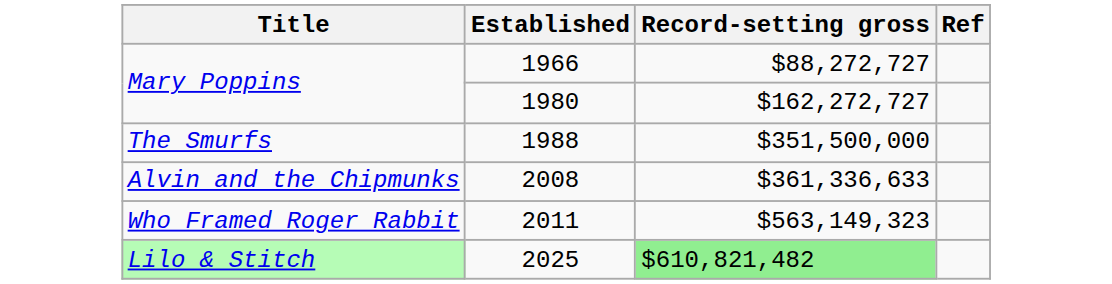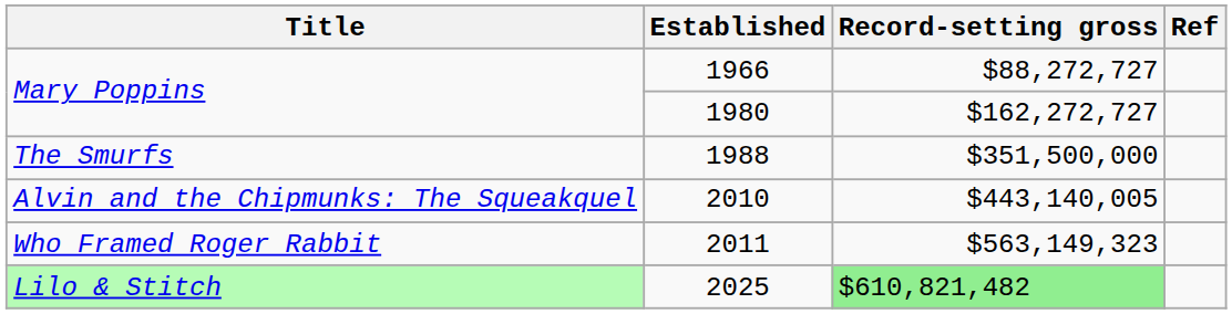 <table class="wikitable" style="margin:auto;">
 <tr>
 <th scope="col">Title</th>
 <th scope="col">Established</th>
 <th scope="col">Record-setting gross</th>
 <th scope="col">Ref</th>
 </tr>
 <tr>
 <td rowspan="2"><em><a href='#'>Mary Poppins</a></em></td>
 <td style="text-align:center;">1966</td>
 <td style="text-align:right;">$88,272,727</td>
 <td></td>
 </tr>
 <tr>
 <td style="text-align:center;">1980</td>
 <td style="text-align:right;">$162,272,727</td>
 <td></td>
 </tr>
 <tr>
 <td><em><a href='#'>The Smurfs</a></em></td>
 <td style="text-align:center;">1988</td>
 <td style="text-align:right;">$351,500,000</td>
 <td></td>
 </tr>
 <tr>
-<td scope="row"><em><a href='#'>Alvin and the Chipmunks</a></em></td>
-<td style="text-align:center;">2008</td>
-<td style="text-align:right;">$361,336,633</td>
+<td scope="row"><em><a href='#'>Alvin and the Chipmunks: The Squeakquel</a></em></td>
+<td style="text-align:center;">2010</td>
+<td style="text-align:right;">$443,140,005</td>
 <td></td>
 </tr>
 <tr>
 <td scope="row"><em><a href='#'>Who Framed Roger Rabbit</a></em></td>
 <td style="text-align:center;">2011</td>
 <td style="text-align:right;">$563,149,323</td>
 <td></td>
 </tr>
 <tr>
 <td scope="row" style="background:#b6fcb6;"><em><a href='#'>Lilo & Stitch</a></em> </td>
 <td style="text-align:center;">2025</td>
 <td style="background: lightgreen;">$610,821,482</td>
 <td></td>
 </tr>
 </table>
